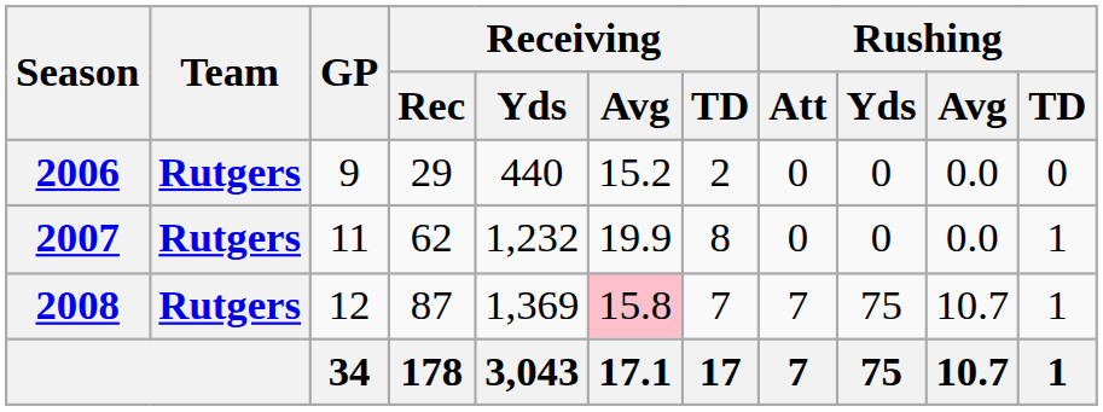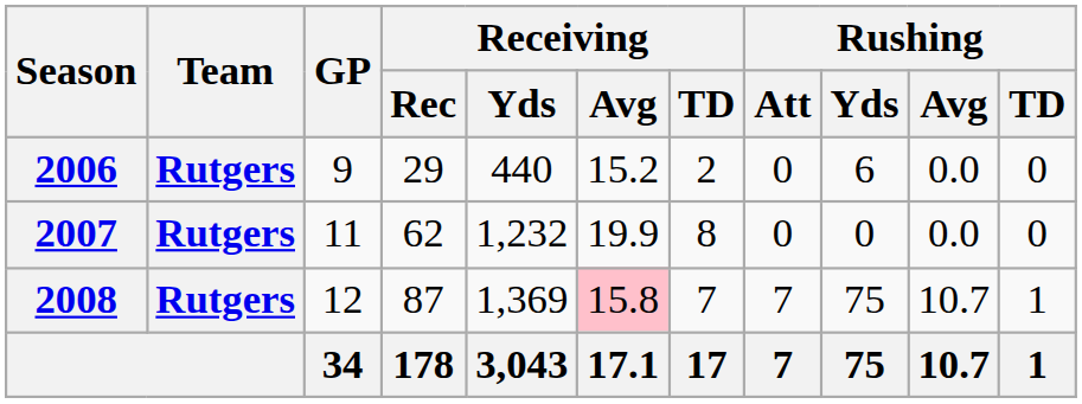 <table class="wikitable" style="text-align:center;">
 <tr>
 <th rowspan="2">Season</th>
 <th rowspan="2">Team</th>
 <th rowspan="2">GP</th>
 <th colspan="4">Receiving</th>
 <th colspan="4">Rushing</th>
 </tr>
 <tr>
 <th>Rec</th>
 <th>Yds</th>
 <th>Avg</th>
 <th>TD</th>
 <th>Att</th>
 <th>Yds</th>
 <th>Avg</th>
 <th>TD</th>
 </tr>
 <tr>
 <th><a href='#'>2006</a></th>
 <th><a href='#'>Rutgers</a></th>
 <td>9</td>
 <td>29</td>
 <td>440</td>
 <td>15.2</td>
 <td>2</td>
 <td>0</td>
-<td>0</td>
+<td>6</td>
 <td>0.0</td>
 <td>0</td>
 </tr>
 <tr>
 <th><a href='#'>2007</a></th>
 <th><a href='#'>Rutgers</a></th>
 <td>11</td>
 <td>62</td>
 <td>1,232</td>
 <td>19.9</td>
 <td>8</td>
 <td>0</td>
 <td>0</td>
 <td>0.0</td>
-<td>1</td>
+<td>0</td>
 </tr>
 <tr>
 <th><a href='#'>2008</a></th>
 <th><a href='#'>Rutgers</a></th>
 <td>12</td>
 <td>87</td>
 <td>1,369</td>
 <td style="background: pink;">15.8</td>
 <td>7</td>
 <td>7</td>
 <td>75</td>
 <td>10.7</td>
 <td>1</td>
 </tr>
 <tr>
 <th colspan="2"></th>
 <th>34</th>
 <th>178</th>
 <th>3,043</th>
 <th>17.1</th>
 <th>17</th>
 <th>7</th>
 <th>75</th>
 <th>10.7</th>
 <th>1</th>
 </tr>
 </table>
